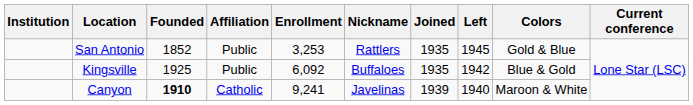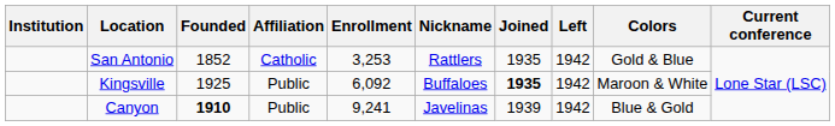 <table class="wikitable sortable" style="text-align:center">
 <tr>
 <th>Institution</th>
 <th>Location</th>
 <th>Founded</th>
 <th>Affiliation</th>
 <th>Enrollment</th>
 <th>Nickname</th>
 <th>Joined</th>
 <th>Left</th>
 <th>Colors</th>
 <th>Current<br>conference</th>
 </tr>
 <tr>
 <td></td>
 <td><a href='#'>San Antonio</a></td>
 <td>1852</td>
-<td>Public</td>
+<td><a href='#'>Catholic</a><br></td>
 <td>3,253</td>
 <td><a href='#'>Rattlers</a></td>
 <td>1935</td>
-<td>1945</td>
+<td>1942</td>
 <td>Gold & Blue<br> </td>
 <td rowspan="3"><a href='#'>Lone Star (LSC)</a></td>
 </tr>
 <tr>
 <td></td>
 <td><a href='#'>Kingsville</a></td>
 <td>1925</td>
 <td>Public</td>
 <td>6,092</td>
 <td><a href='#'>Buffaloes</a></td>
-<td>1935</td>
+<td><strong>1935</strong></td>
 <td>1942</td>
-<td>Blue & Gold<br> </td>
+<td>Maroon & White<br> </td>
 </tr>
 <tr>
 <td></td>
 <td><a href='#'>Canyon</a></td>
 <td><strong>1910</strong></td>
-<td><a href='#'>Catholic</a><br></td>
+<td>Public</td>
 <td>9,241</td>
 <td><a href='#'>Javelinas</a></td>
 <td>1939</td>
-<td>1940</td>
-<td>Maroon & White<br> </td>
+<td>1942</td>
+<td>Blue & Gold<br> </td>
 </tr>
 </table>
